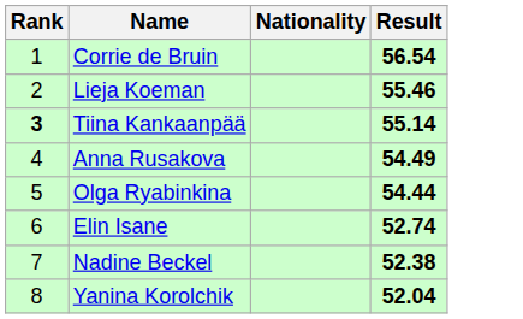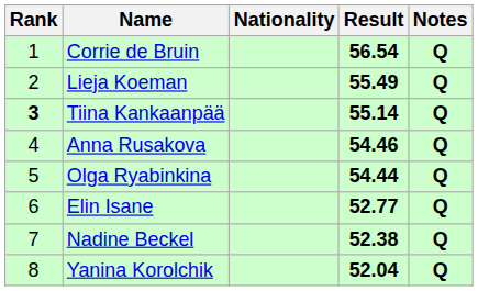 <table class="wikitable sortable" style="text-align:center">
 <tr>
 <th>Rank</th>
 <th>Name</th>
 <th>Nationality</th>
 <th>Result</th>
+<th>Notes</th>
 </tr>
 <tr bgcolor=ccffcc>
 <td>1</td>
 <td align=left><a href='#'>Corrie de Bruin</a></td>
 <td align=left></td>
 <td><strong>56.54</strong></td>
+<td><strong>Q</strong></td>
 </tr>
 <tr bgcolor=ccffcc>
 <td>2</td>
 <td align=left><a href='#'>Lieja Koeman</a></td>
 <td align=left></td>
-<td><strong>55.46</strong></td>
+<td><strong>55.49</strong></td>
+<td><strong>Q</strong></td>
 </tr>
 <tr bgcolor=ccffcc>
 <td><strong>3</strong></td>
 <td align=left><a href='#'>Tiina Kankaanpää</a></td>
 <td align=left></td>
 <td><strong>55.14</strong></td>
+<td><strong>Q</strong></td>
 </tr>
 <tr bgcolor=ccffcc>
 <td>4</td>
 <td align=left><a href='#'>Anna Rusakova</a></td>
 <td align=left></td>
-<td><strong>54.49</strong></td>
+<td><strong>54.46</strong></td>
+<td><strong>Q</strong></td>
 </tr>
 <tr bgcolor=ccffcc>
 <td>5</td>
 <td align=left><a href='#'>Olga Ryabinkina</a></td>
 <td align=left></td>
 <td><strong>54.44</strong></td>
+<td><strong>Q</strong></td>
 </tr>
 <tr bgcolor=ccffcc>
 <td>6</td>
 <td align=left><a href='#'>Elin Isane</a></td>
 <td align=left></td>
-<td><strong>52.74</strong></td>
+<td><strong>52.77</strong></td>
+<td><strong>Q</strong></td>
 </tr>
 <tr bgcolor=ccffcc>
 <td>7</td>
 <td align=left><a href='#'>Nadine Beckel</a></td>
 <td align=left></td>
 <td><strong>52.38</strong></td>
+<td><strong>Q</strong></td>
 </tr>
 <tr bgcolor=ccffcc>
 <td>8</td>
 <td align=left><a href='#'>Yanina Korolchik</a></td>
 <td align=left></td>
 <td><strong>52.04</strong></td>
+<td><strong> Q</strong></td>
 </tr>
 </table>
